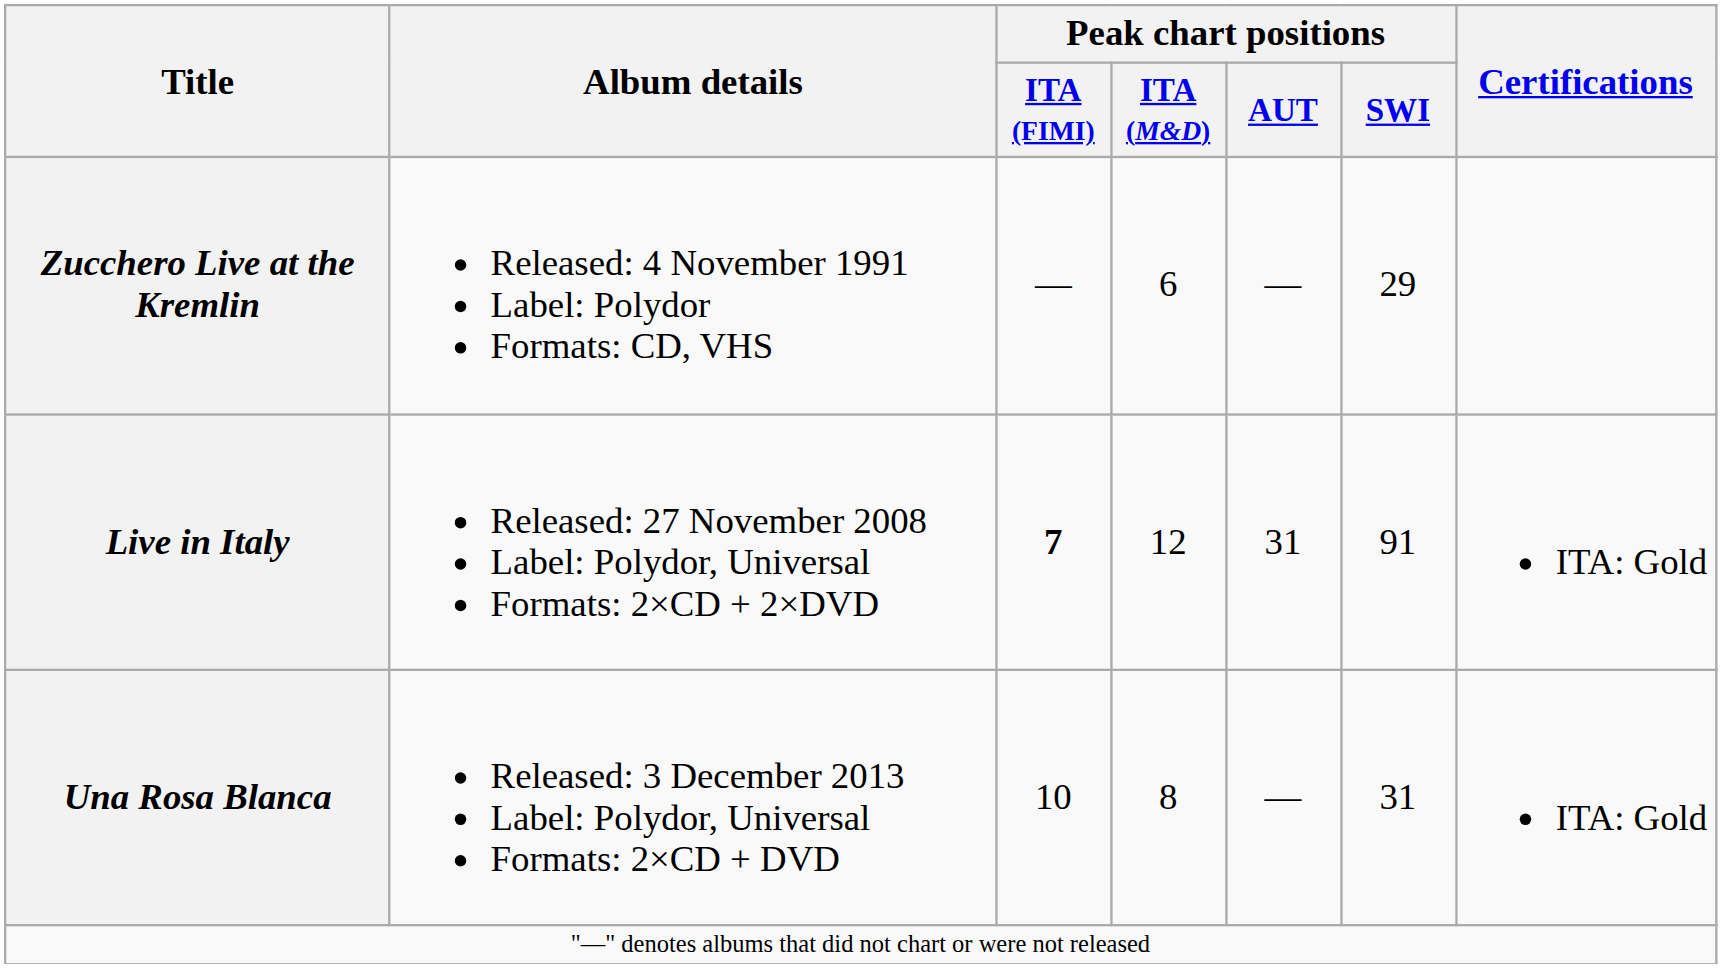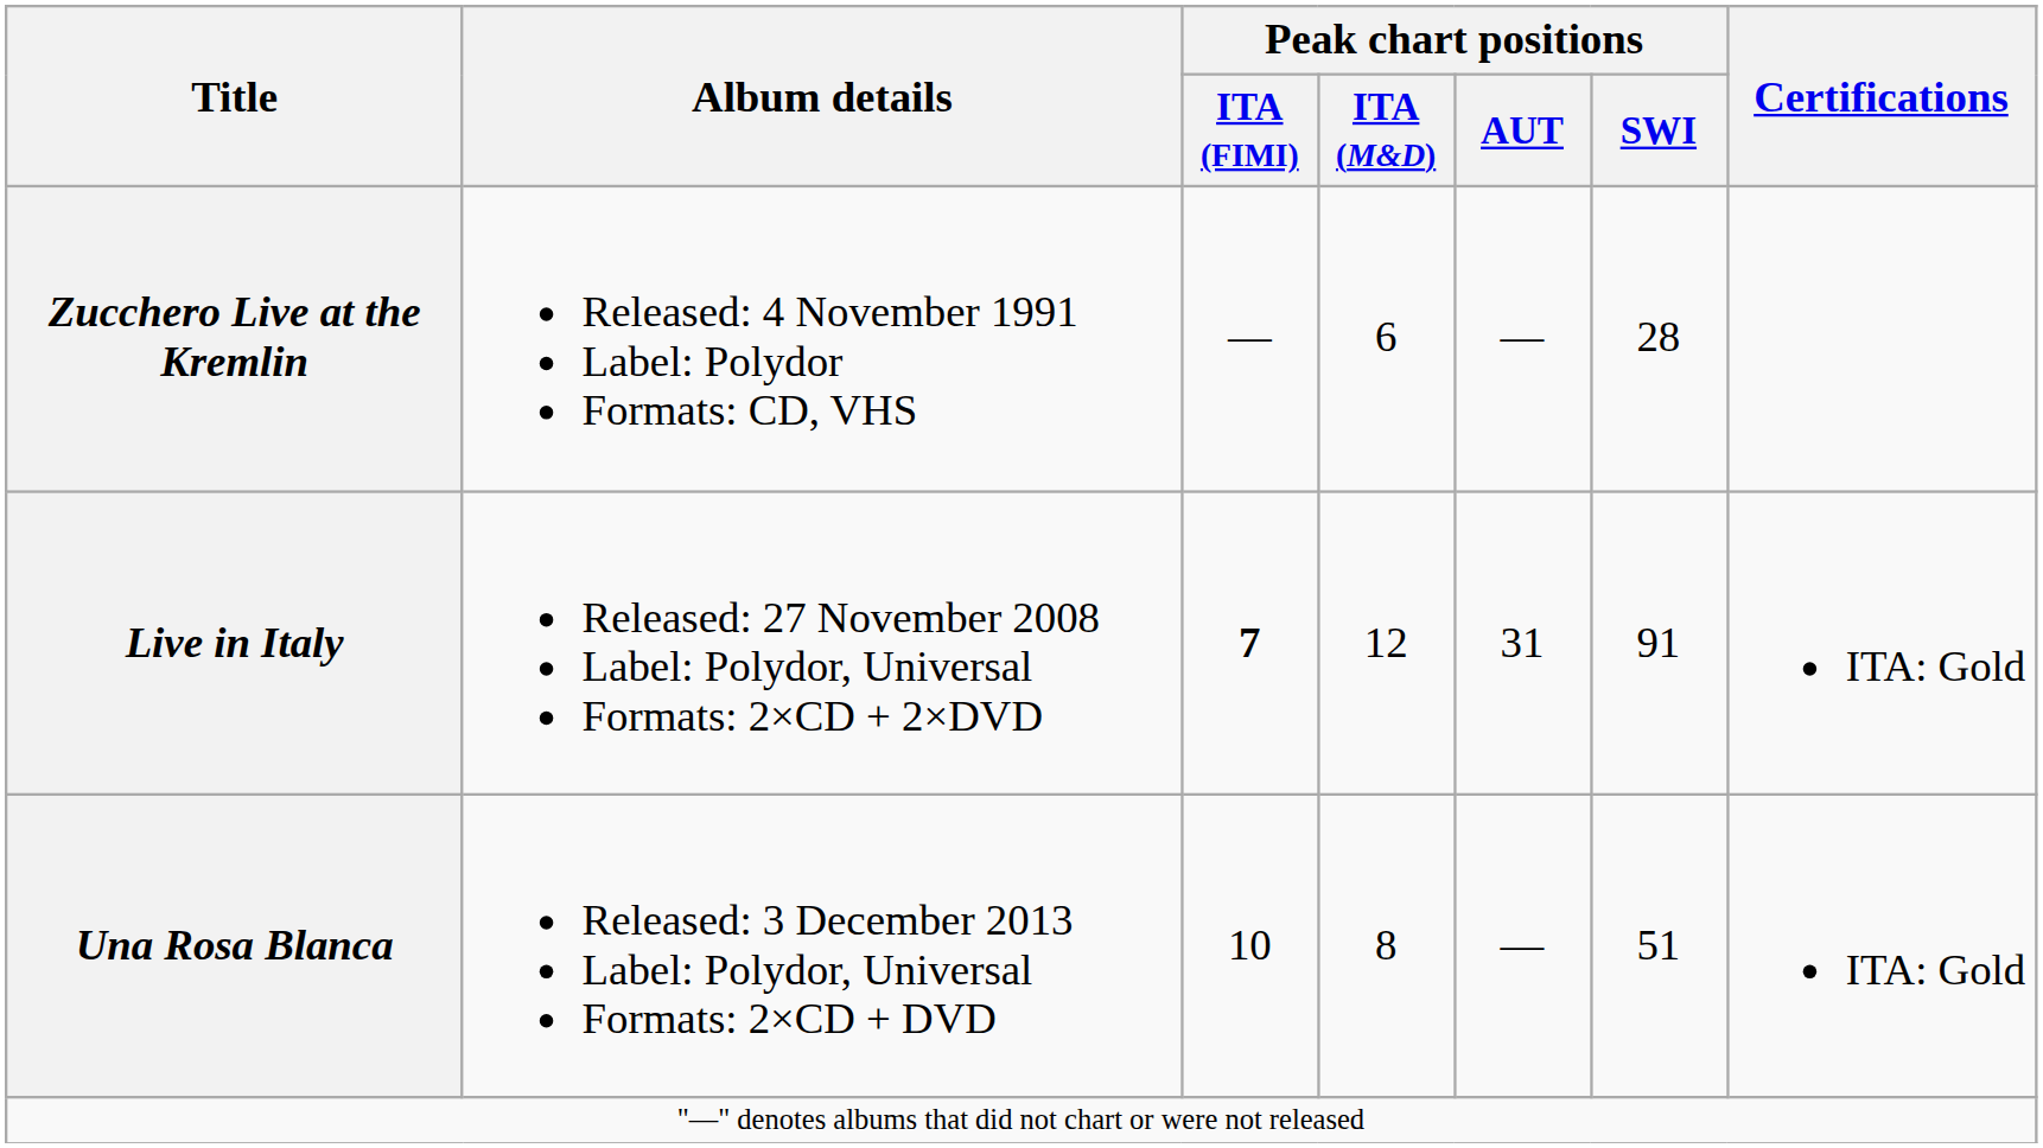 <table class="wikitable plainrowheaders" style="text-align:center;">
 <tr>
 <th scope="col" rowspan="2" style="width:10em;">Title</th>
 <th scope="col" rowspan="2" style="width:16em;">Album details</th>
 <th scope="col" colspan="4">Peak chart positions</th>
 <th scope="col" rowspan="2"><a href='#'>Certifications</a></th>
 </tr>
 <tr>
 <th scope="col" style="width:3em;font-size:90%;"><a href='#'>ITA<br><small>(FIMI)</small></a><br></th>
 <th scope="col" style="width:3em;font-size:90%;"><a href='#'>ITA<br><small>(<em>M&D</em>)</small></a><br></th>
 <th scope="col" style="width:3em;font-size:90%;"><a href='#'>AUT</a><br></th>
 <th scope="col" style="width:3em;font-size:90%;"><a href='#'>SWI</a><br></th>
 </tr>
 <tr>
 <th scope="row"><em>Zucchero Live at the Kremlin</em></th>
 <td align="left"><br><ul><li>Released: 4 November 1991</li><li>Label: Polydor</li><li>Formats: CD, VHS</li></ul></td>
 <td>—</td>
 <td>6</td>
 <td>—</td>
-<td>29</td>
+<td>28</td>
 <td align="left"></td>
 </tr>
 <tr>
 <th scope="row"><em>Live in Italy</em></th>
 <td style="text-align:left;"><br><ul><li>Released: 27 November 2008</li><li>Label: Polydor, Universal</li><li>Formats: 2×CD + 2×DVD</li></ul></td>
 <td><strong>7</strong></td>
 <td>12</td>
 <td>31</td>
 <td>91</td>
 <td align="left"><br><ul><li>ITA: Gold</li></ul></td>
 </tr>
 <tr>
 <th scope="row"><em>Una Rosa Blanca</em></th>
 <td style="text-align:left;"><br><ul><li>Released: 3 December 2013</li><li>Label: Polydor, Universal</li><li>Formats: 2×CD + DVD</li></ul></td>
 <td>10</td>
 <td>8</td>
 <td>—</td>
-<td>31</td>
+<td>51</td>
 <td align="left"><br><ul><li>ITA: Gold</li></ul></td>
 </tr>
 <tr>
 <td colspan="30" style="text-align:center; font-size:8pt;">"—" denotes albums that did not chart or were not released</td>
 </tr>
 </table>
